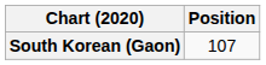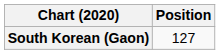 <table class="wikitable plainrowheaders" style="text-align:center">
 <tr>
 <th scope="col">Chart (2020)</th>
 <th scope="col">Position</th>
 </tr>
 <tr>
 <th scope="row">South Korean (Gaon)</th>
-<td>107</td>
+<td>127</td>
 </tr>
 </table>
